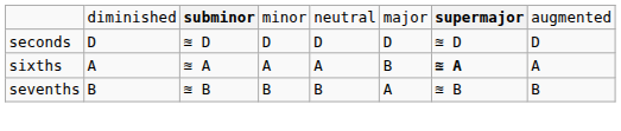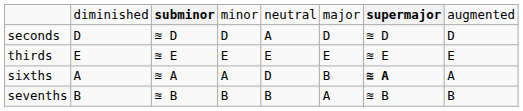 <table class="wikitable">
 <tr>
 <td></td>
 <td>diminished</td>
 <th>subminor</th>
 <td>minor</td>
 <td>neutral</td>
 <td>major</td>
 <th>supermajor</th>
 <td>augmented</td>
 </tr>
 <tr>
 <td>seconds</td>
 <td>D</td>
 <td>≊ D</td>
 <td>D</td>
-<td>D</td>
+<td>A</td>
 <td>D</td>
 <td>≊ D</td>
 <td>D</td>
+</tr>
+<tr>
+<td>thirds</td>
+<td>E</td>
+<td>≊ E</td>
+<td>E</td>
+<td>E</td>
+<td>E</td>
+<td>≊ E</td>
+<td>E</td>
 </tr>
 <tr>
 <td>sixths</td>
 <td>A</td>
 <td>≊ A</td>
 <td>A</td>
-<td>A</td>
+<td>D</td>
 <td>B</td>
 <td><strong>≊ A</strong></td>
 <td>A</td>
 </tr>
 <tr>
 <td>sevenths</td>
 <td>B</td>
 <td>≊ B</td>
 <td>B</td>
 <td>B</td>
 <td>A</td>
 <td>≊ B</td>
 <td>B</td>
 </tr>
 </table>
